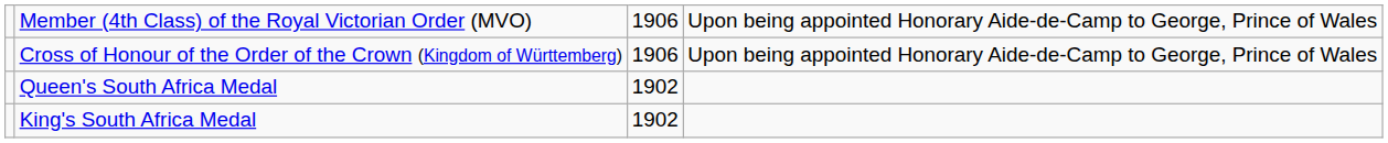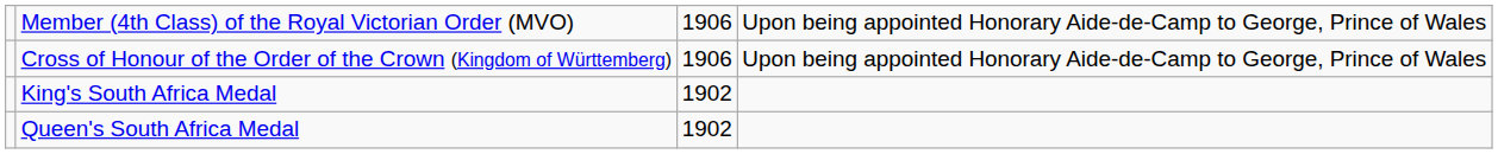 <table class="wikitable">
 <tr>
 <td></td>
 <td><a href='#'>Member (4th Class) of the Royal Victorian Order</a> (MVO)</td>
 <td>1906</td>
 <td>Upon being appointed Honorary Aide-de-Camp to George, Prince of Wales</td>
 </tr>
 <tr>
 <td></td>
 <td><a href='#'>Cross of Honour of the Order of the Crown</a> <small>(<a href='#'>Kingdom of Württemberg</a>)</small></td>
 <td>1906</td>
 <td>Upon being appointed Honorary Aide-de-Camp to George, Prince of Wales</td>
 </tr>
 <tr>
 <td></td>
-<td><a href='#'>Queen's South Africa Medal</a></td>
+<td><a href='#'>King's South Africa Medal</a></td>
 <td>1902</td>
 <td></td>
 </tr>
 <tr>
 <td></td>
-<td><a href='#'>King's South Africa Medal</a></td>
+<td><a href='#'>Queen's South Africa Medal</a></td>
 <td>1902</td>
 <td></td>
 </tr>
 </table>
